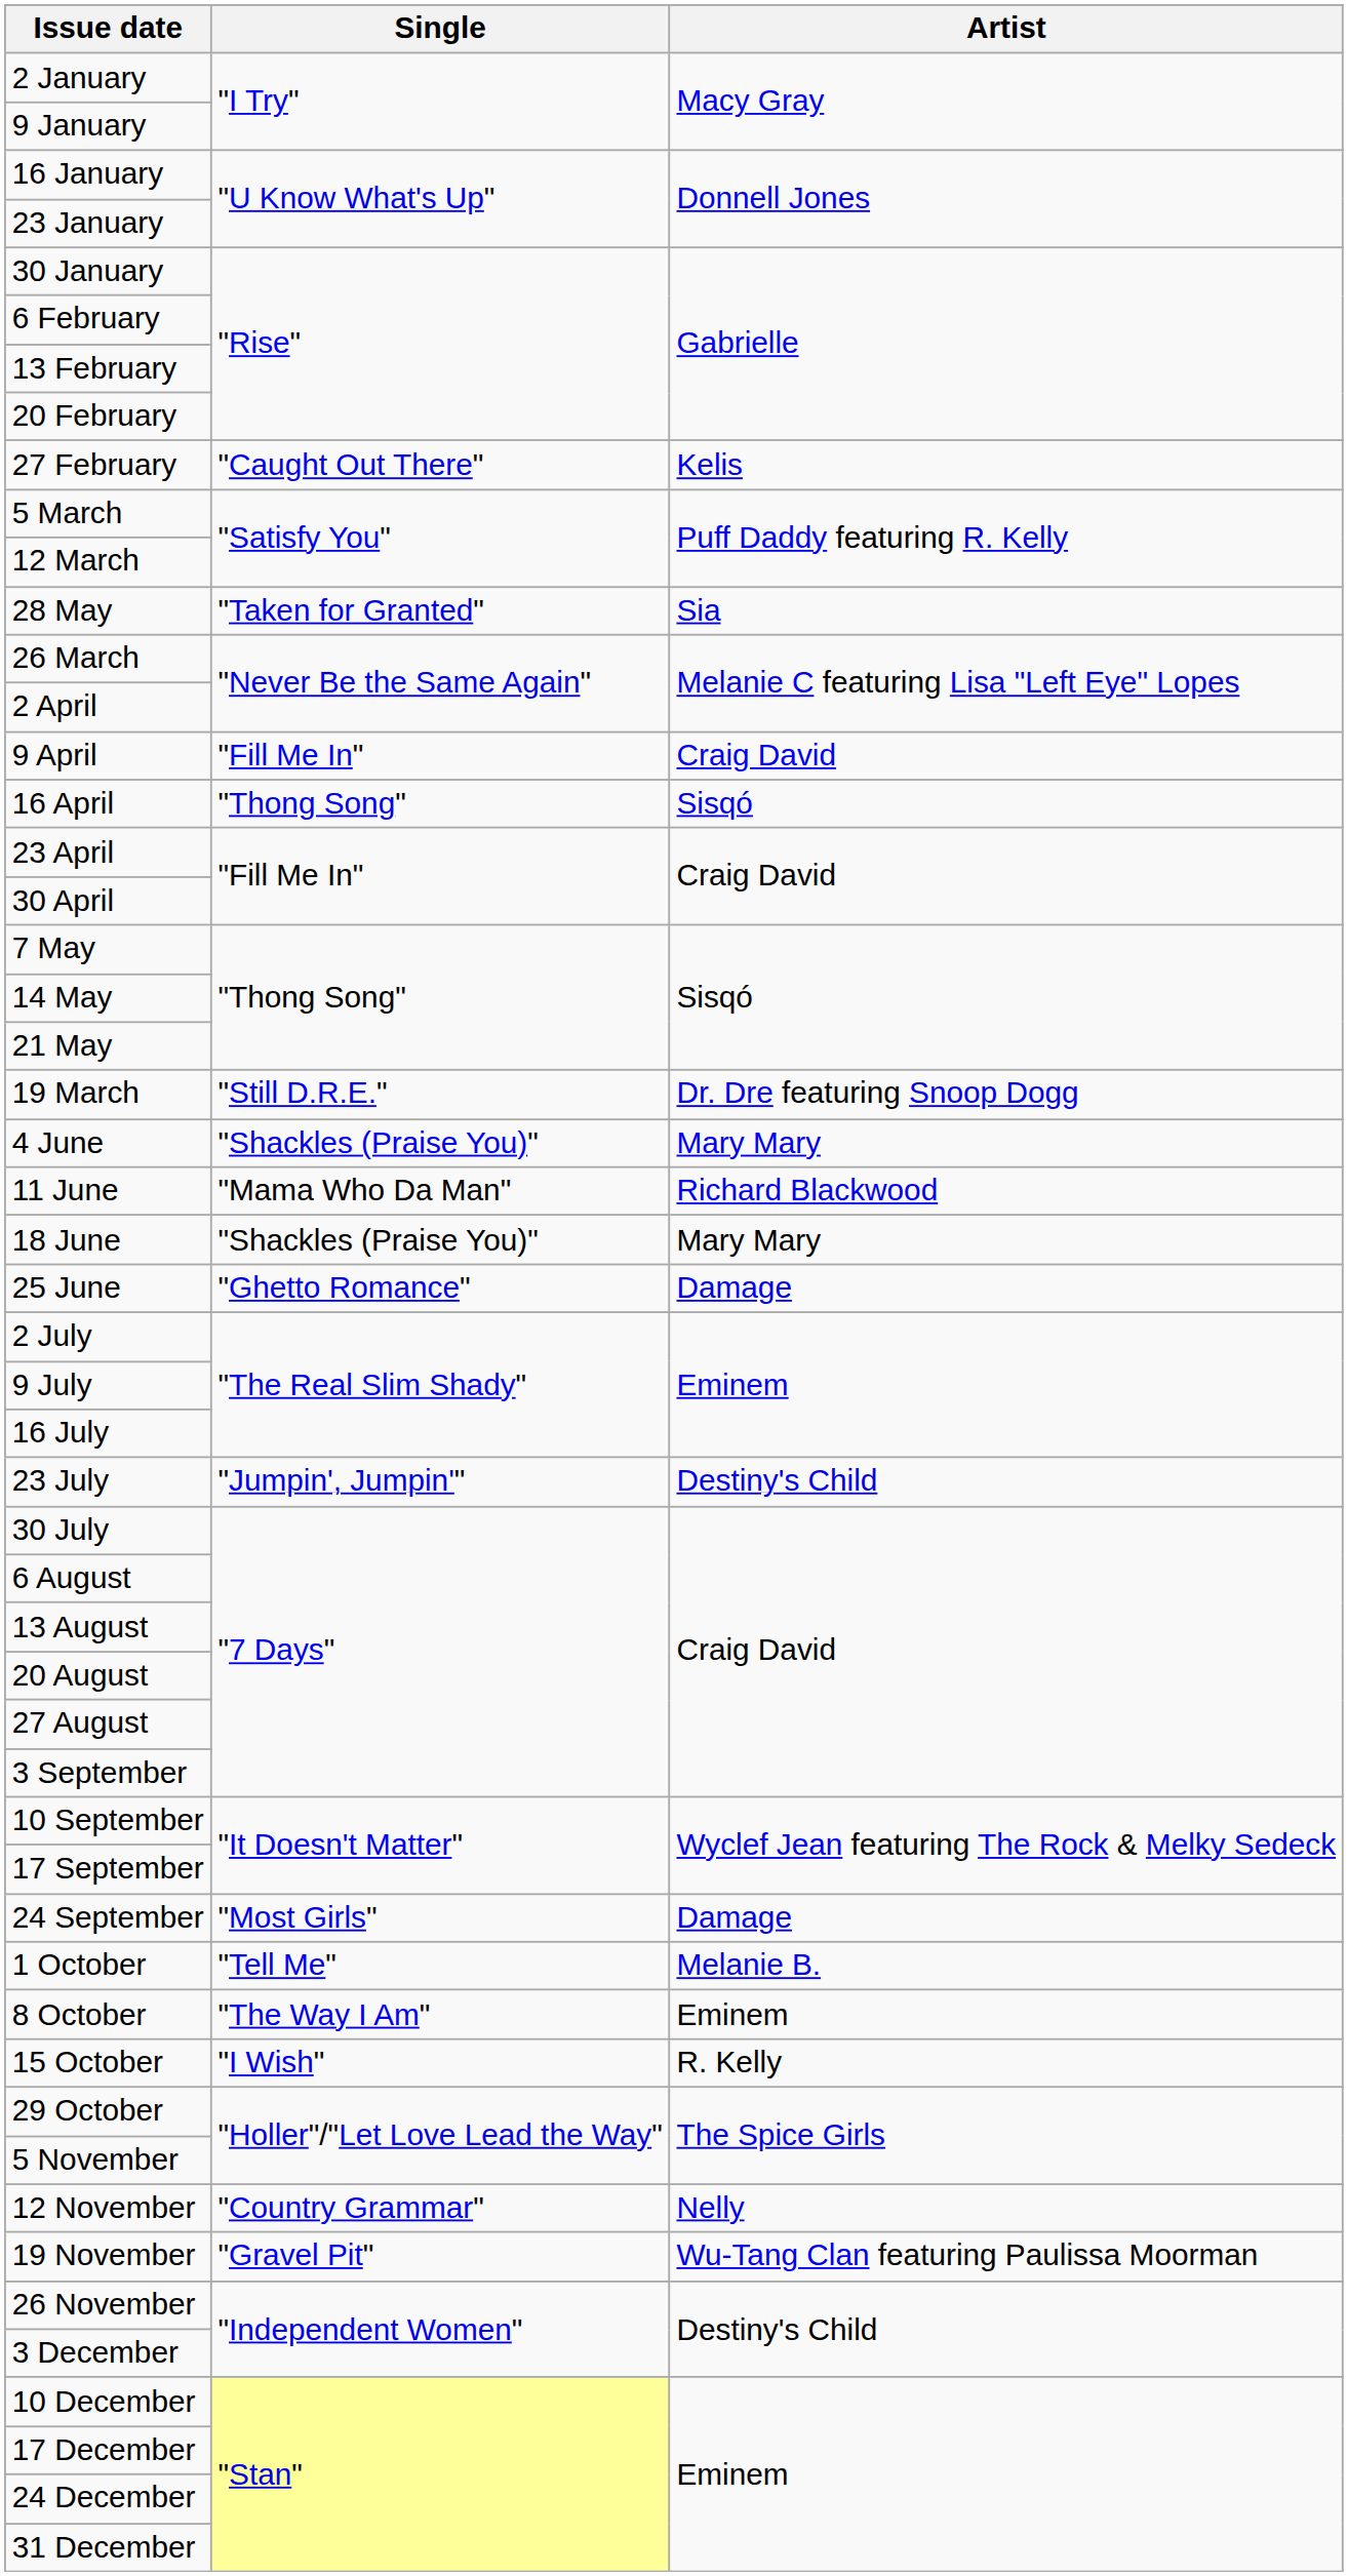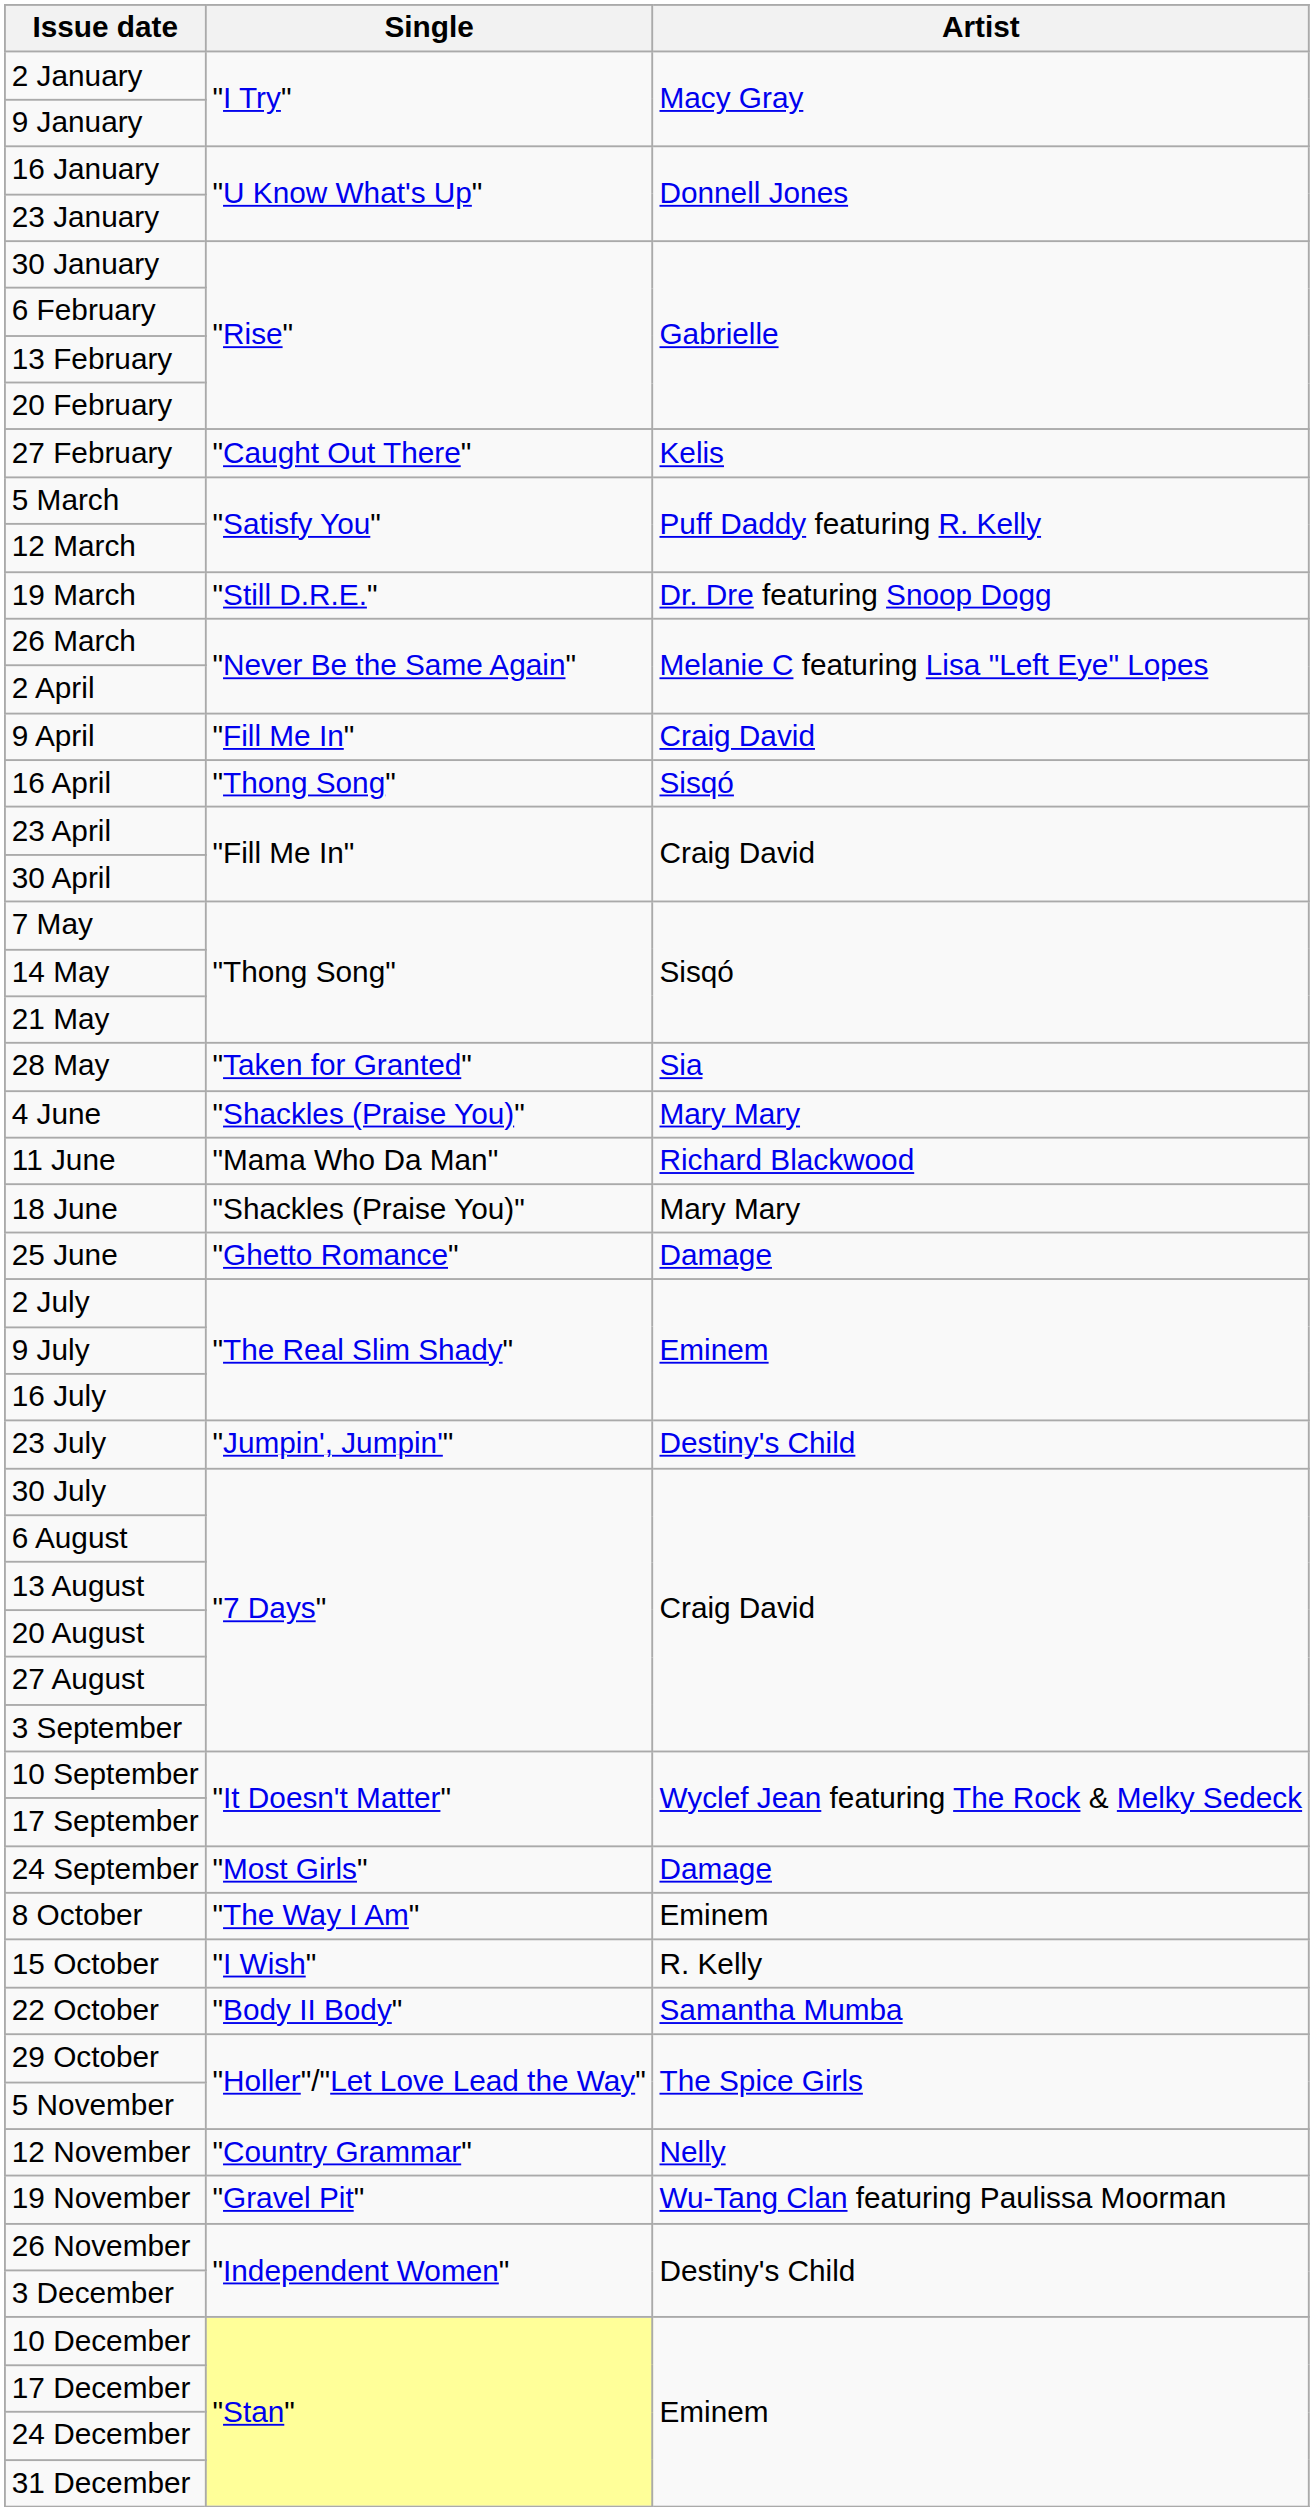 <table class="wikitable plainrowheaders">
 <tr>
 <th scope=col>Issue date</th>
 <th scope=col>Single</th>
 <th scope=col>Artist</th>
 </tr>
 <tr>
 <td>2 January</td>
 <td rowspan="2">"<a href='#'>I Try</a>"</td>
 <td rowspan="2"><a href='#'>Macy Gray</a></td>
 </tr>
 <tr>
 <td>9 January</td>
 </tr>
 <tr>
 <td>16 January</td>
 <td rowspan="2">"<a href='#'>U Know What's Up</a>"</td>
 <td rowspan="2"><a href='#'>Donnell Jones</a></td>
 </tr>
 <tr>
 <td>23 January</td>
 </tr>
 <tr>
 <td>30 January </td>
 <td rowspan="4">"<a href='#'>Rise</a>"</td>
 <td rowspan="4"><a href='#'>Gabrielle</a></td>
 </tr>
 <tr>
 <td>6 February </td>
 </tr>
 <tr>
 <td>13 February</td>
 </tr>
 <tr>
 <td>20 February</td>
 </tr>
 <tr>
 <td>27 February</td>
 <td>"<a href='#'>Caught Out There</a>"</td>
 <td><a href='#'>Kelis</a></td>
 </tr>
 <tr>
 <td>5 March</td>
 <td rowspan="2">"<a href='#'>Satisfy You</a>"</td>
 <td rowspan="2"><a href='#'>Puff Daddy</a> featuring <a href='#'>R. Kelly</a></td>
 </tr>
 <tr>
 <td>12 March</td>
 </tr>
 <tr>
-<td>28 May</td>
-<td>"<a href='#'>Taken for Granted</a>"</td>
-<td><a href='#'>Sia</a></td>
+<td>19 March</td>
+<td>"<a href='#'>Still D.R.E.</a>"</td>
+<td><a href='#'>Dr. Dre</a> featuring <a href='#'>Snoop Dogg</a></td>
 </tr>
 <tr>
 <td>26 March </td>
 <td rowspan="2">"<a href='#'>Never Be the Same Again</a>"</td>
 <td rowspan="2"><a href='#'>Melanie C</a> featuring <a href='#'>Lisa "Left Eye" Lopes</a></td>
 </tr>
 <tr>
 <td>2 April</td>
 </tr>
 <tr>
 <td>9 April </td>
 <td>"<a href='#'>Fill Me In</a>"</td>
 <td><a href='#'>Craig David</a></td>
 </tr>
 <tr>
 <td>16 April</td>
 <td>"<a href='#'>Thong Song</a>"</td>
 <td><a href='#'>Sisqó</a></td>
 </tr>
 <tr>
 <td>23 April</td>
 <td rowspan="2">"Fill Me In"</td>
 <td rowspan="2">Craig David</td>
 </tr>
 <tr>
 <td>30 April</td>
 </tr>
 <tr>
 <td>7 May</td>
 <td rowspan="3">"Thong Song"</td>
 <td rowspan="3">Sisqó</td>
 </tr>
 <tr>
 <td>14 May</td>
 </tr>
 <tr>
 <td>21 May</td>
 </tr>
 <tr>
-<td>19 March</td>
-<td>"<a href='#'>Still D.R.E.</a>"</td>
-<td><a href='#'>Dr. Dre</a> featuring <a href='#'>Snoop Dogg</a></td>
+<td>28 May</td>
+<td>"<a href='#'>Taken for Granted</a>"</td>
+<td><a href='#'>Sia</a></td>
 </tr>
 <tr>
 <td>4 June</td>
 <td>"<a href='#'>Shackles (Praise You)</a>"</td>
 <td><a href='#'>Mary Mary</a></td>
 </tr>
 <tr>
 <td>11 June</td>
 <td>"Mama Who Da Man"</td>
 <td><a href='#'>Richard Blackwood</a></td>
 </tr>
 <tr>
 <td>18 June</td>
 <td>"Shackles (Praise You)"</td>
 <td>Mary Mary</td>
 </tr>
 <tr>
 <td>25 June</td>
 <td>"<a href='#'>Ghetto Romance</a>"</td>
 <td><a href='#'>Damage</a></td>
 </tr>
 <tr>
 <td>2 July </td>
 <td rowspan="3">"<a href='#'>The Real Slim Shady</a>"</td>
 <td rowspan="3"><a href='#'>Eminem</a></td>
 </tr>
 <tr>
 <td>9 July</td>
 </tr>
 <tr>
 <td>16 July</td>
 </tr>
 <tr>
 <td>23 July</td>
 <td>"<a href='#'>Jumpin', Jumpin'</a>"</td>
 <td><a href='#'>Destiny's Child</a></td>
 </tr>
 <tr>
 <td>30 July </td>
 <td rowspan="6">"<a href='#'>7 Days</a>"</td>
 <td rowspan="6">Craig David</td>
 </tr>
 <tr>
 <td>6 August</td>
 </tr>
 <tr>
 <td>13 August</td>
 </tr>
 <tr>
 <td>20 August</td>
 </tr>
 <tr>
 <td>27 August</td>
 </tr>
 <tr>
 <td>3 September</td>
 </tr>
 <tr>
 <td>10 September</td>
 <td rowspan="2">"<a href='#'>It Doesn't Matter</a>"</td>
 <td rowspan="2"><a href='#'>Wyclef Jean</a> featuring <a href='#'>The Rock</a> & <a href='#'>Melky Sedeck</a></td>
 </tr>
 <tr>
 <td>17 September</td>
 </tr>
 <tr>
 <td>24 September</td>
 <td>"<a href='#'>Most Girls</a>"</td>
 <td><a href='#'>Damage</a></td>
 </tr>
 <tr>
-<td>1 October</td>
-<td>"<a href='#'>Tell Me</a>"</td>
-<td><a href='#'>Melanie B.</a></td>
-</tr>
-<tr>
 <td>8 October</td>
 <td>"<a href='#'>The Way I Am</a>"</td>
 <td>Eminem</td>
 </tr>
 <tr>
 <td>15 October</td>
 <td>"<a href='#'>I Wish</a>"</td>
 <td>R. Kelly</td>
+</tr>
+<tr>
+<td>22 October</td>
+<td>"<a href='#'>Body II Body</a>"</td>
+<td><a href='#'>Samantha Mumba</a></td>
 </tr>
 <tr>
 <td>29 October </td>
 <td rowspan="2">"<a href='#'>Holler</a>"/"<a href='#'>Let Love Lead the Way</a>"</td>
 <td rowspan="2"><a href='#'>The Spice Girls</a></td>
 </tr>
 <tr>
 <td>5 November</td>
 </tr>
 <tr>
 <td>12 November</td>
 <td>"<a href='#'>Country Grammar</a>"</td>
 <td><a href='#'>Nelly</a></td>
 </tr>
 <tr>
 <td>19 November</td>
 <td>"<a href='#'>Gravel Pit</a>"</td>
 <td><a href='#'>Wu-Tang Clan</a> featuring Paulissa Moorman</td>
 </tr>
 <tr>
 <td>26 November </td>
 <td rowspan="2">"<a href='#'>Independent Women</a>"</td>
 <td rowspan="2">Destiny's Child</td>
 </tr>
 <tr>
 <td>3 December</td>
 </tr>
 <tr>
 <td>10 December </td>
 <td rowspan="4" bgcolor=#FFFF99>"<a href='#'>Stan</a>" </td>
 <td rowspan="4">Eminem</td>
 </tr>
 <tr>
 <td>17 December</td>
 </tr>
 <tr>
 <td>24 December</td>
 </tr>
 <tr>
 <td>31 December</td>
 </tr>
 </table>
